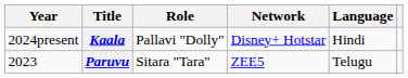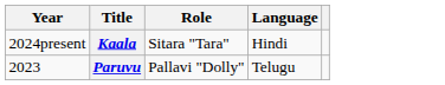 <table class="wikitable sortable plainrowheaders">
 <tr>
 <th scope="col">Year</th>
 <th scope="col">Title</th>
 <th scope="col">Role</th>
-<th>Network</th>
 <th scope="col">Language</th>
 <th scope="col" class="unsortable"></th>
 </tr>
 <tr>
 <td>2024present</td>
 <th scope="row"><em><a href='#'>Kaala</a></em></th>
-<td>Pallavi "Dolly"</td>
-<td><a href='#'>Disney+ Hotstar</a></td>
+<td>Sitara "Tara"</td>
 <td>Hindi</td>
 <td></td>
 </tr>
 <tr>
 <td>2023</td>
 <th scope="row"><em><a href='#'>Paruvu</a></em></th>
-<td>Sitara "Tara"</td>
-<td><a href='#'>ZEE5</a></td>
+<td>Pallavi "Dolly"</td>
 <td>Telugu</td>
 <td></td>
 </tr>
 </table>
